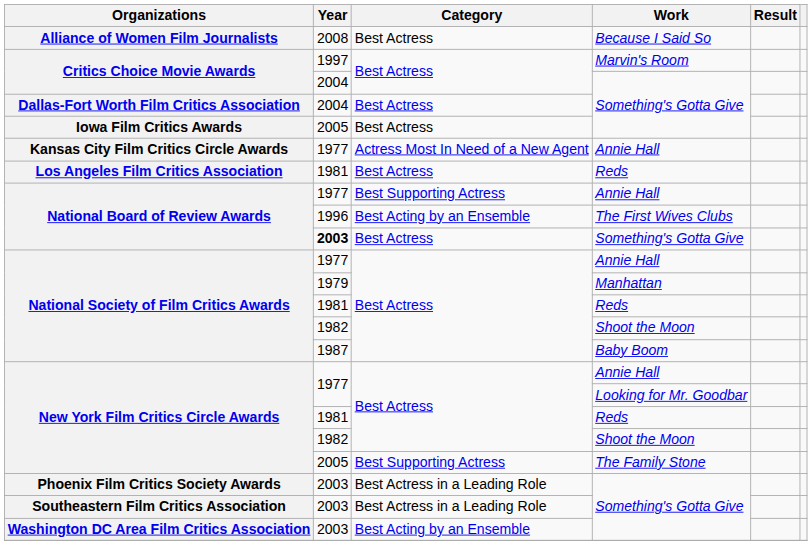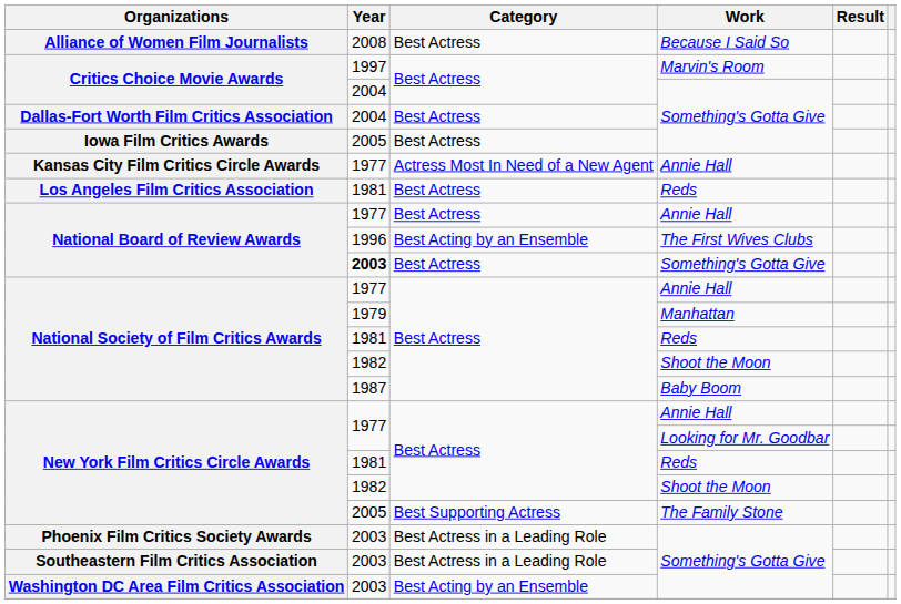 <table class= "wikitable plainrowheaders sortable">
 <tr>
 <th>Organizations</th>
 <th scope="col">Year</th>
 <th scope="col">Category</th>
 <th scope="col">Work</th>
 <th scope="col">Result</th>
 <th scope="col" class="unsortable"></th>
 </tr>
 <tr>
 <th scope="row" rowspan="1"><a href='#'>Alliance of Women Film Journalists</a></th>
 <td rowspan="1" align="center">2008</td>
 <td>Best Actress</td>
 <td><em><a href='#'>Because I Said So</a></em></td>
 <td></td>
 <td></td>
 </tr>
 <tr>
 <th scope="row" rowspan="2"><a href='#'>Critics Choice Movie Awards</a></th>
 <td rowspan="1" align="center">1997</td>
 <td rowspan="2"><a href='#'>Best Actress</a></td>
 <td><em><a href='#'>Marvin's Room</a></em></td>
 <td></td>
 <td></td>
 </tr>
 <tr>
 <td rowspan="1" align="center">2004</td>
 <td rowspan=3><em><a href='#'>Something's Gotta Give</a></em></td>
 <td></td>
 <td></td>
 </tr>
 <tr>
 <th scope="row" rowspan="1"><a href='#'>Dallas-Fort Worth Film Critics Association</a></th>
 <td rowspan="1" align="center">2004</td>
 <td><a href='#'>Best Actress</a></td>
 <td></td>
 <td></td>
 </tr>
 <tr>
 <th scope="row" rowspan="1">Iowa Film Critics Awards</th>
 <td rowspan="1" align="center">2005</td>
 <td>Best Actress</td>
 <td></td>
 <td></td>
 </tr>
 <tr>
 <th scope="row" rowspan="1">Kansas City Film Critics Circle Awards</th>
 <td rowspan="1" align="center">1977</td>
 <td><a href='#'>Actress Most In Need of a New Agent</a></td>
 <td><em><a href='#'>Annie Hall</a></em></td>
 <td></td>
 <td></td>
 </tr>
 <tr>
 <th scope="row" rowspan="1"><a href='#'>Los Angeles Film Critics Association</a></th>
 <td rowspan="1" align="center">1981</td>
 <td><a href='#'>Best Actress</a></td>
 <td><em><a href='#'>Reds</a></em></td>
 <td></td>
 <td></td>
 </tr>
 <tr>
 <th scope="row" rowspan="3"><a href='#'>National Board of Review Awards</a></th>
 <td rowspan="1" align="center">1977</td>
-<td><a href='#'>Best Supporting Actress</a></td>
+<td><a href='#'>Best Actress</a></td>
 <td><em><a href='#'>Annie Hall</a></em></td>
 <td></td>
 <td></td>
 </tr>
 <tr>
 <td rowspan="1" align="center">1996</td>
 <td><a href='#'>Best Acting by an Ensemble</a></td>
 <td><em><a href='#'>The First Wives Clubs</a></em></td>
 <td></td>
 <td></td>
 </tr>
 <tr>
 <td rowspan="1" align="center"><strong>2003</strong></td>
 <td><a href='#'>Best Actress</a></td>
 <td><em><a href='#'>Something's Gotta Give</a></em></td>
 <td></td>
 <td></td>
 </tr>
 <tr>
 <th scope="row" rowspan="5"><a href='#'>National Society of Film Critics Awards</a></th>
 <td rowspan="1" align="center">1977</td>
 <td rowspan="5"><a href='#'>Best Actress</a></td>
 <td><em><a href='#'>Annie Hall</a></em></td>
 <td></td>
 <td></td>
 </tr>
 <tr>
 <td rowspan="1" align="center">1979</td>
 <td><em><a href='#'>Manhattan</a></em></td>
 <td></td>
 <td></td>
 </tr>
 <tr>
 <td rowspan="1" align="center">1981</td>
 <td><em><a href='#'>Reds</a></em></td>
 <td></td>
 <td></td>
 </tr>
 <tr>
 <td rowspan="1" align="center">1982</td>
 <td><em><a href='#'>Shoot the Moon</a></em></td>
 <td></td>
 <td></td>
 </tr>
 <tr>
 <td rowspan="1" align="center">1987</td>
 <td><em><a href='#'>Baby Boom</a></em></td>
 <td></td>
 <td></td>
 </tr>
 <tr>
 <th scope="row" rowspan="5"><a href='#'>New York Film Critics Circle Awards</a></th>
 <td rowspan="2" align="center">1977</td>
 <td rowspan="4"><a href='#'>Best Actress</a></td>
 <td><em><a href='#'>Annie Hall</a></em></td>
 <td></td>
 <td></td>
 </tr>
 <tr>
 <td><em><a href='#'>Looking for Mr. Goodbar</a></em></td>
 <td></td>
 <td></td>
 </tr>
 <tr>
 <td rowspan="1" align="center">1981</td>
 <td><em><a href='#'>Reds</a></em></td>
 <td></td>
 <td></td>
 </tr>
 <tr>
 <td rowspan="1" align="center">1982</td>
 <td><em><a href='#'>Shoot the Moon</a></em></td>
 <td></td>
 <td></td>
 </tr>
 <tr>
 <td rowspan="1" align="center">2005</td>
 <td><a href='#'>Best Supporting Actress</a></td>
 <td><em><a href='#'>The Family Stone</a></em></td>
 <td></td>
 <td></td>
 </tr>
 <tr>
 <th scope="row" rowspan="1">Phoenix Film Critics Society Awards</th>
 <td rowspan="1" align="center">2003</td>
 <td>Best Actress in a Leading Role</td>
 <td rowspan=3><em><a href='#'>Something's Gotta Give</a></em></td>
 <td></td>
 <td></td>
 </tr>
 <tr>
 <th scope="row" rowspan="1">Southeastern Film Critics Association</th>
 <td rowspan="1" align="center">2003</td>
 <td>Best Actress in a Leading Role</td>
 <td></td>
 <td></td>
 </tr>
 <tr>
 <th scope="row" rowspan="1"><a href='#'>Washington DC Area Film Critics Association</a></th>
 <td rowspan="1" align="center">2003</td>
 <td><a href='#'>Best Acting by an Ensemble</a></td>
 <td></td>
 <td></td>
 </tr>
 <tr>
 </tr>
 </table>
